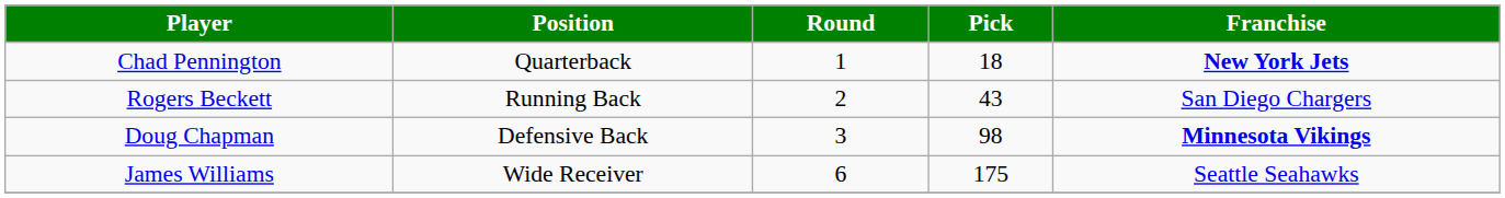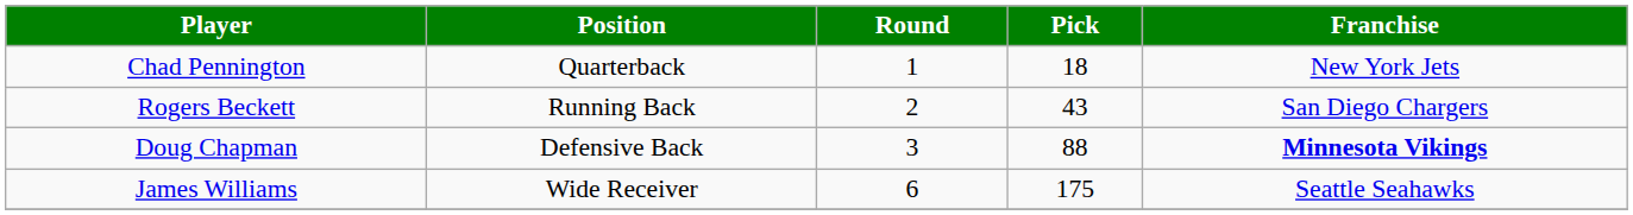 <table class="wikitable" width="80%">
 <tr align="center"  style="background:green;color:#FFFFFF;">
 <td><strong>Player</strong></td>
 <td><strong>Position</strong></td>
 <td><strong>Round</strong></td>
 <td><strong>Pick</strong></td>
 <td><strong>Franchise</strong></td>
 </tr>
 <tr align="center" bgcolor="">
 <td><a href='#'>Chad Pennington</a></td>
 <td>Quarterback</td>
 <td>1</td>
 <td>18</td>
-<td><strong><a href='#'>New York Jets</a></strong></td>
+<td><a href='#'>New York Jets</a></td>
 </tr>
 <tr align="center" bgcolor="">
 <td><a href='#'>Rogers Beckett</a></td>
 <td>Running Back</td>
 <td>2</td>
 <td>43</td>
 <td><a href='#'>San Diego Chargers</a></td>
 </tr>
 <tr align="center" bgcolor="">
 <td><a href='#'>Doug Chapman</a></td>
 <td>Defensive Back</td>
 <td>3</td>
-<td>98</td>
+<td>88</td>
 <td><strong><a href='#'>Minnesota Vikings</a></strong></td>
 </tr>
 <tr align="center" bgcolor="">
 <td><a href='#'>James Williams</a></td>
 <td>Wide Receiver</td>
 <td>6</td>
 <td>175</td>
 <td><a href='#'>Seattle Seahawks</a></td>
 </tr>
 <tr align="center" bgcolor="">
 </tr>
 </table>
